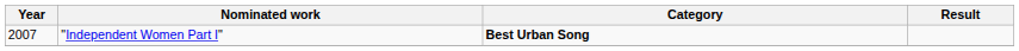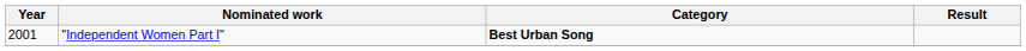 <table class="wikitable" width="100%">
 <tr>
 <th width="5%">Year</th>
 <th width="40%">Nominated work</th>
 <th width="40%">Category</th>
 <th width="10%">Result</th>
 </tr>
 <tr>
-<td>2007</td>
+<td>2001</td>
 <td>"<a href='#'>Independent Women Part I</a>"</td>
 <td><strong>Best Urban Song</strong></td>
 <td></td>
 </tr>
 <tr>
 </tr>
 </table>
